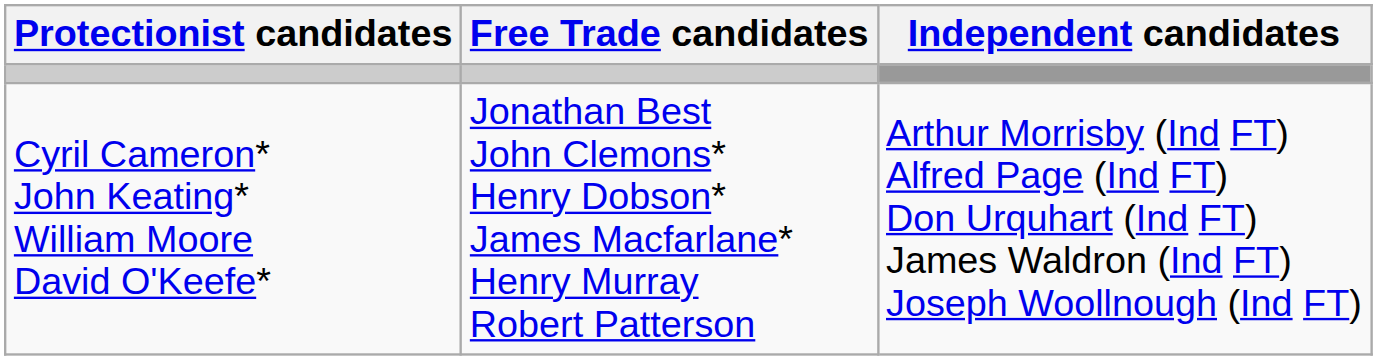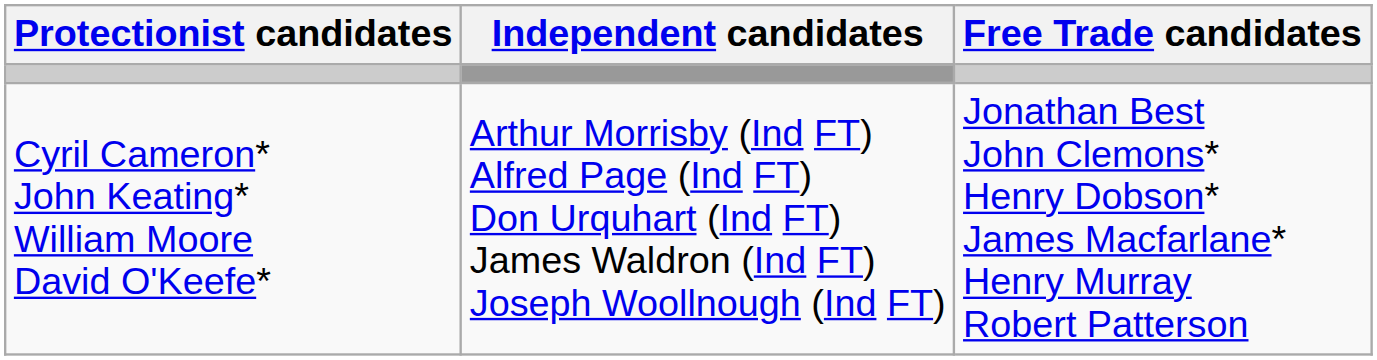 <table class="wikitable">
 <tr>
 <th><a href='#'>Protectionist</a> candidates</th>
+<th><a href='#'>Independent</a> candidates</th>
 <th><a href='#'>Free Trade</a> candidates</th>
-<th><a href='#'>Independent</a> candidates</th>
 </tr>
 <tr bgcolor="#cccccc">
 <td></td>
+<td bgcolor="#999999"></td>
 <td></td>
-<td bgcolor="#999999"></td>
 </tr>
 <tr>
 <td><a href='#'>Cyril Cameron</a>*<br><a href='#'>John Keating</a>*<br><a href='#'>William Moore</a><br><a href='#'>David O'Keefe</a>*</td>
+<td><a href='#'>Arthur Morrisby</a> (<a href='#'>Ind</a> <a href='#'>FT</a>)<br><a href='#'>Alfred Page</a> (<a href='#'>Ind</a> <a href='#'>FT</a>)<br><a href='#'>Don Urquhart</a> (<a href='#'>Ind</a> <a href='#'>FT</a>)<br>James Waldron (<a href='#'>Ind</a> <a href='#'>FT</a>)<br><a href='#'>Joseph Woollnough</a> (<a href='#'>Ind</a> <a href='#'>FT</a>)</td>
 <td><a href='#'>Jonathan Best</a><br><a href='#'>John Clemons</a>*<br><a href='#'>Henry Dobson</a>*<br><a href='#'>James Macfarlane</a>*<br><a href='#'>Henry Murray</a><br><a href='#'>Robert Patterson</a></td>
-<td><a href='#'>Arthur Morrisby</a> (<a href='#'>Ind</a> <a href='#'>FT</a>)<br><a href='#'>Alfred Page</a> (<a href='#'>Ind</a> <a href='#'>FT</a>)<br><a href='#'>Don Urquhart</a> (<a href='#'>Ind</a> <a href='#'>FT</a>)<br>James Waldron (<a href='#'>Ind</a> <a href='#'>FT</a>)<br><a href='#'>Joseph Woollnough</a> (<a href='#'>Ind</a> <a href='#'>FT</a>)</td>
 </tr>
 </table>
